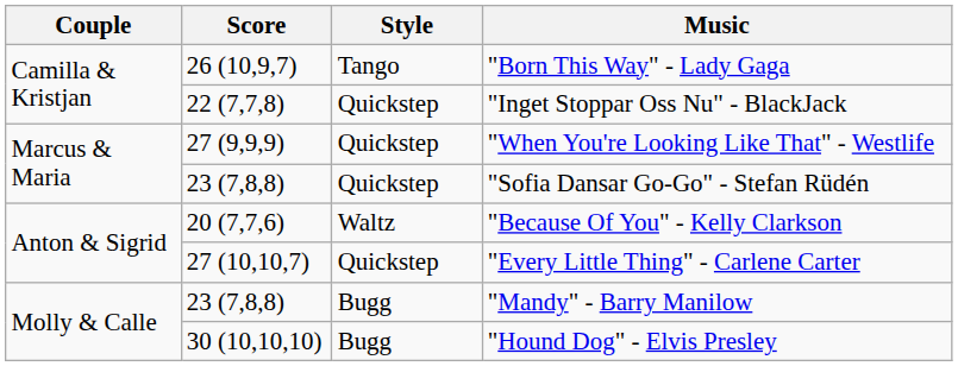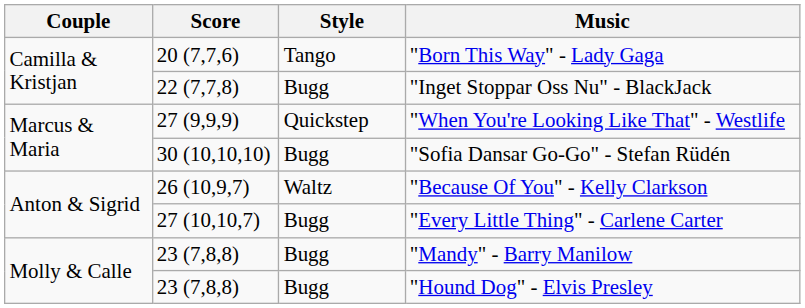 <table class="wikitable">
 <tr>
 <th width="130">Couple</th>
 <th width="100">Score</th>
 <th width="100">Style</th>
 <th width="400">Music</th>
 </tr>
 <tr>
 <td rowspan=2>Camilla & Kristjan</td>
-<td>26 (10,9,7)</td>
+<td>20 (7,7,6)</td>
 <td>Tango</td>
 <td>"<a href='#'>Born This Way</a>" - <a href='#'>Lady Gaga</a></td>
 </tr>
 <tr>
 <td>22 (7,7,8)</td>
-<td>Quickstep</td>
+<td>Bugg</td>
 <td>"Inget Stoppar Oss Nu" - BlackJack</td>
 </tr>
 <tr>
 <td rowspan=2>Marcus & Maria</td>
 <td>27 (9,9,9)</td>
 <td>Quickstep</td>
 <td>"<a href='#'>When You're Looking Like That</a>" - <a href='#'>Westlife</a></td>
 </tr>
 <tr>
-<td>23 (7,8,8)</td>
-<td>Quickstep</td>
+<td>30 (10,10,10)</td>
+<td>Bugg</td>
 <td>"Sofia Dansar Go-Go" - Stefan Rüdén</td>
 </tr>
 <tr>
 <td rowspan=2>Anton & Sigrid</td>
-<td>20 (7,7,6)</td>
+<td>26 (10,9,7)</td>
 <td>Waltz</td>
 <td>"<a href='#'>Because Of You</a>" - <a href='#'>Kelly Clarkson</a></td>
 </tr>
 <tr>
 <td>27 (10,10,7)</td>
-<td>Quickstep</td>
+<td>Bugg</td>
 <td>"<a href='#'>Every Little Thing</a>" - <a href='#'>Carlene Carter</a></td>
 </tr>
 <tr>
 <td rowspan=2>Molly & Calle</td>
 <td>23 (7,8,8)</td>
 <td>Bugg</td>
 <td>"<a href='#'>Mandy</a>" - <a href='#'>Barry Manilow</a></td>
 </tr>
 <tr>
-<td>30 (10,10,10)</td>
+<td>23 (7,8,8)</td>
 <td>Bugg</td>
 <td>"<a href='#'>Hound Dog</a>" - <a href='#'>Elvis Presley</a></td>
 </tr>
 </table>
